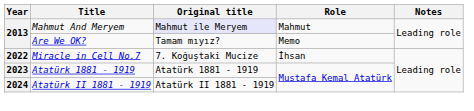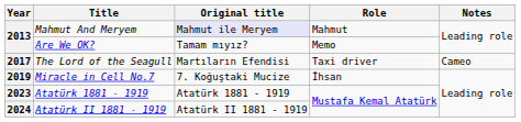 <table class="wikitable plainrowheaders sortable" style="font-size:100%">
 <tr>
 <th scope="col">Year</th>
 <th scope="col">Title</th>
 <th scope="col">Original title</th>
 <th scope="col">Role</th>
 <th scope="col">Notes</th>
 </tr>
 <tr>
 <th rowspan="2" scope="row">2013</th>
 <td><em>Mahmut And Meryem</em></td>
 <td style="background: lavender;">Mahmut ile Meryem</td>
 <td>Mahmut</td>
 <td rowspan="2">Leading role</td>
 </tr>
 <tr>
 <td><em><a href='#'>Are We OK?</a></em></td>
 <td>Tamam mıyız?</td>
 <td>Memo</td>
 </tr>
 <tr>
-<th scope="row">2022</th>
+<th scope="row">2017</th>
+<td><em>The Lord of the Seagull</em></td>
+<td>Martıların Efendisi</td>
+<td>Taxi driver</td>
+<td>Cameo</td>
+</tr>
+<tr>
+<th scope="row">2019</th>
 <td><em><a href='#'>Miracle in Cell No.7</a></em></td>
 <td>7. Koğuştaki Mucize</td>
 <td>İhsan</td>
 <td rowspan="3">Leading role</td>
 </tr>
 <tr>
 <th scope="row">2023</th>
 <td><em><a href='#'>Atatürk 1881 - 1919</a></em></td>
 <td>Atatürk 1881 - 1919</td>
 <td rowspan="2"><a href='#'>Mustafa Kemal Atatürk</a></td>
 </tr>
 <tr>
 <th scope="row">2024</th>
 <td><em><a href='#'>Atatürk II 1881 - 1919</a></em></td>
 <td>Atatürk II 1881 - 1919</td>
 </tr>
 </table>
